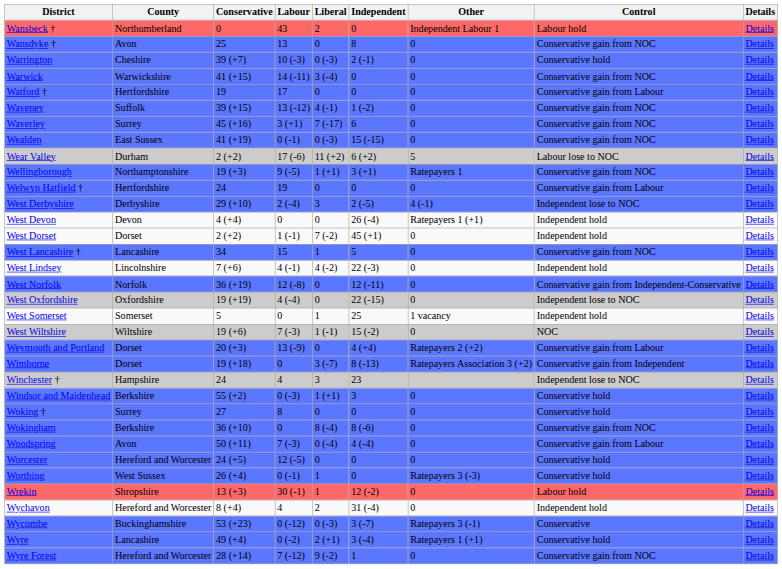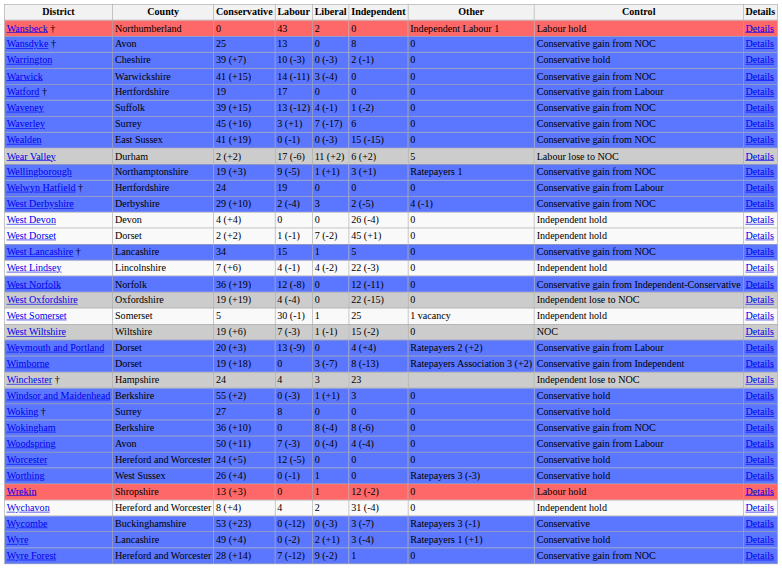 <table class="wikitable">
 <tr border=1 cellspacing=0 cellpadding=5>
 <th>District</th>
 <th>County</th>
 <th>Conservative</th>
 <th>Labour</th>
 <th>Liberal</th>
 <th>Independent</th>
 <th>Other</th>
 <th>Control</th>
 <th>Details</th>
 </tr>
 <tr bgcolor=FF6868>
 <td><a href='#'>Wansbeck</a> †</td>
 <td>Northumberland</td>
 <td>0</td>
 <td>43</td>
 <td>2</td>
 <td>0</td>
 <td>Independent Labour 1</td>
 <td>Labour hold</td>
 <td><a href='#'>Details</a></td>
 </tr>
 <tr bgcolor=5B76FF>
 <td><a href='#'>Wansdyke</a> †</td>
 <td>Avon</td>
 <td>25</td>
 <td>13</td>
 <td>0</td>
 <td>8</td>
 <td>0</td>
 <td>Conservative gain from NOC</td>
 <td><a href='#'>Details</a></td>
 </tr>
 <tr bgcolor=5B76FF>
 <td><a href='#'>Warrington</a></td>
 <td>Cheshire</td>
 <td>39 (+7)</td>
 <td>10 (-3)</td>
 <td>0 (-3)</td>
 <td>2 (-1)</td>
 <td>0</td>
 <td>Conservative hold</td>
 <td><a href='#'>Details</a></td>
 </tr>
 <tr bgcolor=5B76FF>
 <td><a href='#'>Warwick</a></td>
 <td>Warwickshire</td>
 <td>41 (+15)</td>
 <td>14 (-11)</td>
 <td>3 (-4)</td>
 <td>0</td>
 <td>0</td>
 <td>Conservative gain from NOC</td>
 <td><a href='#'>Details</a></td>
 </tr>
 <tr bgcolor=5B76FF>
 <td><a href='#'>Watford</a> †</td>
 <td>Hertfordshire</td>
 <td>19</td>
 <td>17</td>
 <td>0</td>
 <td>0</td>
 <td>0</td>
 <td>Conservative gain from Labour</td>
 <td><a href='#'>Details</a></td>
 </tr>
 <tr bgcolor=5B76FF>
 <td><a href='#'>Waveney</a></td>
 <td>Suffolk</td>
 <td>39 (+15)</td>
 <td>13 (-12)</td>
 <td>4 (-1)</td>
 <td>1 (-2)</td>
 <td>0</td>
 <td>Conservative gain from NOC</td>
 <td><a href='#'>Details</a></td>
 </tr>
 <tr bgcolor=5B76FF>
 <td><a href='#'>Waverley</a></td>
 <td>Surrey</td>
 <td>45 (+16)</td>
 <td>3 (+1)</td>
 <td>7 (-17)</td>
 <td>6</td>
 <td>0</td>
 <td>Conservative gain from NOC</td>
 <td><a href='#'>Details</a></td>
 </tr>
 <tr bgcolor=5B76FF>
 <td><a href='#'>Wealden</a></td>
 <td>East Sussex</td>
 <td>41 (+19)</td>
 <td>0 (-1)</td>
 <td>0 (-3)</td>
 <td>15 (-15)</td>
 <td>0</td>
 <td>Conservative gain from NOC</td>
 <td><a href='#'>Details</a></td>
 </tr>
 <tr bgcolor=CCCCCC>
 <td><a href='#'>Wear Valley</a></td>
 <td>Durham</td>
 <td>2 (+2)</td>
 <td>17 (-6)</td>
 <td>11 (+2)</td>
 <td>6 (+2)</td>
 <td>5</td>
 <td>Labour lose to NOC</td>
 <td><a href='#'>Details</a></td>
 </tr>
 <tr bgcolor=5B76FF>
 <td><a href='#'>Wellingborough</a></td>
 <td>Northamptonshire</td>
 <td>19 (+3)</td>
 <td>9 (-5)</td>
 <td>1 (+1)</td>
 <td>3 (+1)</td>
 <td>Ratepayers 1</td>
 <td>Conservative gain from NOC</td>
 <td><a href='#'>Details</a></td>
 </tr>
 <tr bgcolor=5B76FF>
 <td><a href='#'>Welwyn Hatfield</a> †</td>
 <td>Hertfordshire</td>
 <td>24</td>
 <td>19</td>
 <td>0</td>
 <td>0</td>
 <td>0</td>
 <td>Conservative gain from Labour</td>
 <td><a href='#'>Details</a></td>
 </tr>
 <tr bgcolor=5B76FF>
 <td><a href='#'>West Derbyshire</a></td>
 <td>Derbyshire</td>
 <td>29 (+10)</td>
 <td>2 (-4)</td>
 <td>3</td>
 <td>2 (-5)</td>
 <td>4 (-1)</td>
-<td>Independent lose to NOC</td>
+<td>Conservative gain from NOC</td>
 <td><a href='#'>Details</a></td>
 </tr>
 <tr>
 <td><a href='#'>West Devon</a></td>
 <td>Devon</td>
 <td>4 (+4)</td>
 <td>0</td>
 <td>0</td>
 <td>26 (-4)</td>
-<td>Ratepayers 1 (+1)</td>
+<td>0</td>
 <td>Independent hold</td>
 <td><a href='#'>Details</a></td>
 </tr>
 <tr>
 <td><a href='#'>West Dorset</a></td>
 <td>Dorset</td>
 <td>2 (+2)</td>
 <td>1 (-1)</td>
 <td>7 (-2)</td>
 <td>45 (+1)</td>
 <td>0</td>
 <td>Independent hold</td>
 <td><a href='#'>Details</a></td>
 </tr>
 <tr bgcolor=5B76FF>
 <td><a href='#'>West Lancashire</a> †</td>
 <td>Lancashire</td>
 <td>34</td>
 <td>15</td>
 <td>1</td>
 <td>5</td>
 <td>0</td>
 <td>Conservative gain from NOC</td>
 <td><a href='#'>Details</a></td>
 </tr>
 <tr>
 <td><a href='#'>West Lindsey</a></td>
 <td>Lincolnshire</td>
 <td>7 (+6)</td>
 <td>4 (-1)</td>
 <td>4 (-2)</td>
 <td>22 (-3)</td>
 <td>0</td>
 <td>Independent hold</td>
 <td><a href='#'>Details</a></td>
 </tr>
 <tr bgcolor=5B76FF>
 <td><a href='#'>West Norfolk</a></td>
 <td>Norfolk</td>
 <td>36 (+19)</td>
 <td>12 (-8)</td>
 <td>0</td>
 <td>12 (-11)</td>
 <td>0</td>
 <td>Conservative gain from Independent-Conservative</td>
 <td><a href='#'>Details</a></td>
 </tr>
 <tr bgcolor=CCCCCC>
 <td><a href='#'>West Oxfordshire</a></td>
 <td>Oxfordshire</td>
 <td>19 (+19)</td>
 <td>4 (-4)</td>
 <td>0</td>
 <td>22 (-15)</td>
 <td>0</td>
 <td>Independent lose to NOC</td>
 <td><a href='#'>Details</a></td>
 </tr>
 <tr>
 <td><a href='#'>West Somerset</a></td>
 <td>Somerset</td>
 <td>5</td>
-<td>0</td>
+<td>30 (-1)</td>
 <td>1</td>
 <td>25</td>
 <td>1 vacancy</td>
 <td>Independent hold</td>
 <td><a href='#'>Details</a></td>
 </tr>
 <tr bgcolor=CCCCCC>
 <td><a href='#'>West Wiltshire</a></td>
 <td>Wiltshire</td>
 <td>19 (+6)</td>
 <td>7 (-3)</td>
 <td>1 (-1)</td>
 <td>15 (-2)</td>
 <td>0</td>
 <td>NOC</td>
 <td><a href='#'>Details</a></td>
 </tr>
 <tr bgcolor=5B76FF>
 <td><a href='#'>Weymouth and Portland</a></td>
 <td>Dorset</td>
 <td>20 (+3)</td>
 <td>13 (-9)</td>
 <td>0</td>
 <td>4 (+4)</td>
 <td>Ratepayers 2 (+2)</td>
 <td>Conservative gain from Labour</td>
 <td><a href='#'>Details</a></td>
 </tr>
 <tr bgcolor=5B76FF>
 <td><a href='#'>Wimborne</a></td>
 <td>Dorset</td>
 <td>19 (+18)</td>
 <td>0</td>
 <td>3 (-7)</td>
 <td>8 (-13)</td>
 <td>Ratepayers Association 3 (+2)</td>
 <td>Conservative gain from Independent</td>
 <td><a href='#'>Details</a></td>
 </tr>
 <tr bgcolor=CCCCCC>
 <td><a href='#'>Winchester</a> †</td>
 <td>Hampshire</td>
 <td>24</td>
 <td>4</td>
 <td>3</td>
 <td>23</td>
 <td></td>
 <td>Independent lose to NOC</td>
 <td><a href='#'>Details</a></td>
 </tr>
 <tr bgcolor=5B76FF>
 <td><a href='#'>Windsor and Maidenhead</a></td>
 <td>Berkshire</td>
 <td>55 (+2)</td>
 <td>0 (-3)</td>
 <td>1 (+1)</td>
 <td>3</td>
 <td>0</td>
 <td>Conservative hold</td>
 <td><a href='#'>Details</a></td>
 </tr>
 <tr bgcolor=5B76FF>
 <td><a href='#'>Woking</a> †</td>
 <td>Surrey</td>
 <td>27</td>
 <td>8</td>
 <td>0</td>
 <td>0</td>
 <td>0</td>
 <td>Conservative hold</td>
 <td><a href='#'>Details</a></td>
 </tr>
 <tr bgcolor=5B76FF>
 <td><a href='#'>Wokingham</a></td>
 <td>Berkshire</td>
 <td>36 (+10)</td>
 <td>0</td>
 <td>8 (-4)</td>
 <td>8 (-6)</td>
 <td>0</td>
 <td>Conservative gain from NOC</td>
 <td><a href='#'>Details</a></td>
 </tr>
 <tr bgcolor=5B76FF>
 <td><a href='#'>Woodspring</a></td>
 <td>Avon</td>
 <td>50 (+11)</td>
 <td>7 (-3)</td>
 <td>0 (-4)</td>
 <td>4 (-4)</td>
 <td>0</td>
 <td>Conservative gain from Labour</td>
 <td><a href='#'>Details</a></td>
 </tr>
 <tr bgcolor=5B76FF>
 <td><a href='#'>Worcester</a></td>
 <td>Hereford and Worcester</td>
 <td>24 (+5)</td>
 <td>12 (-5)</td>
 <td>0</td>
 <td>0</td>
 <td>0</td>
 <td>Conservative hold</td>
 <td><a href='#'>Details</a></td>
 </tr>
 <tr bgcolor=5B76FF>
 <td><a href='#'>Worthing</a></td>
 <td>West Sussex</td>
 <td>26 (+4)</td>
 <td>0 (-1)</td>
 <td>1</td>
 <td>0</td>
 <td>Ratepayers 3 (-3)</td>
 <td>Conservative hold</td>
 <td><a href='#'>Details</a></td>
 </tr>
 <tr bgcolor=FF6868>
 <td><a href='#'>Wrekin</a></td>
 <td>Shropshire</td>
 <td>13 (+3)</td>
-<td>30 (-1)</td>
+<td>0</td>
 <td>1</td>
 <td>12 (-2)</td>
 <td>0</td>
 <td>Labour hold</td>
 <td><a href='#'>Details</a></td>
 </tr>
 <tr>
 <td><a href='#'>Wychavon</a></td>
 <td>Hereford and Worcester</td>
 <td>8 (+4)</td>
 <td>4</td>
 <td>2</td>
 <td>31 (-4)</td>
 <td>0</td>
 <td>Independent hold</td>
 <td><a href='#'>Details</a></td>
 </tr>
 <tr bgcolor=5B76FF>
 <td><a href='#'>Wycombe</a></td>
 <td>Buckinghamshire</td>
 <td>53 (+23)</td>
 <td>0 (-12)</td>
 <td>0 (-3)</td>
 <td>3 (-7)</td>
 <td>Ratepayers 3 (-1)</td>
 <td>Conservative</td>
 <td><a href='#'>Details</a></td>
 </tr>
 <tr bgcolor=5B76FF>
 <td><a href='#'>Wyre</a></td>
 <td>Lancashire</td>
 <td>49 (+4)</td>
 <td>0 (-2)</td>
 <td>2 (+1)</td>
 <td>3 (-4)</td>
 <td>Ratepayers 1 (+1)</td>
 <td>Conservative hold</td>
 <td><a href='#'>Details</a></td>
 </tr>
 <tr bgcolor=5B76FF>
 <td><a href='#'>Wyre Forest</a></td>
 <td>Hereford and Worcester</td>
 <td>28 (+14)</td>
 <td>7 (-12)</td>
 <td>9 (-2)</td>
 <td>1</td>
 <td>0</td>
 <td>Conservative gain from NOC</td>
 <td><a href='#'>Details</a></td>
 </tr>
 </table>
